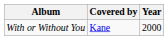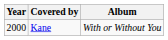 <table class="wikitable">
 <tr>
+<th>Year</th>
+<th>Covered by</th>
 <th>Album</th>
-<th>Covered by</th>
-<th>Year</th>
 </tr>
 <tr>
+<td>2000</td>
+<td><a href='#'>Kane</a></td>
 <td><em>With or Without You</em></td>
-<td><a href='#'>Kane</a></td>
-<td>2000</td>
 </tr>
 </table>
